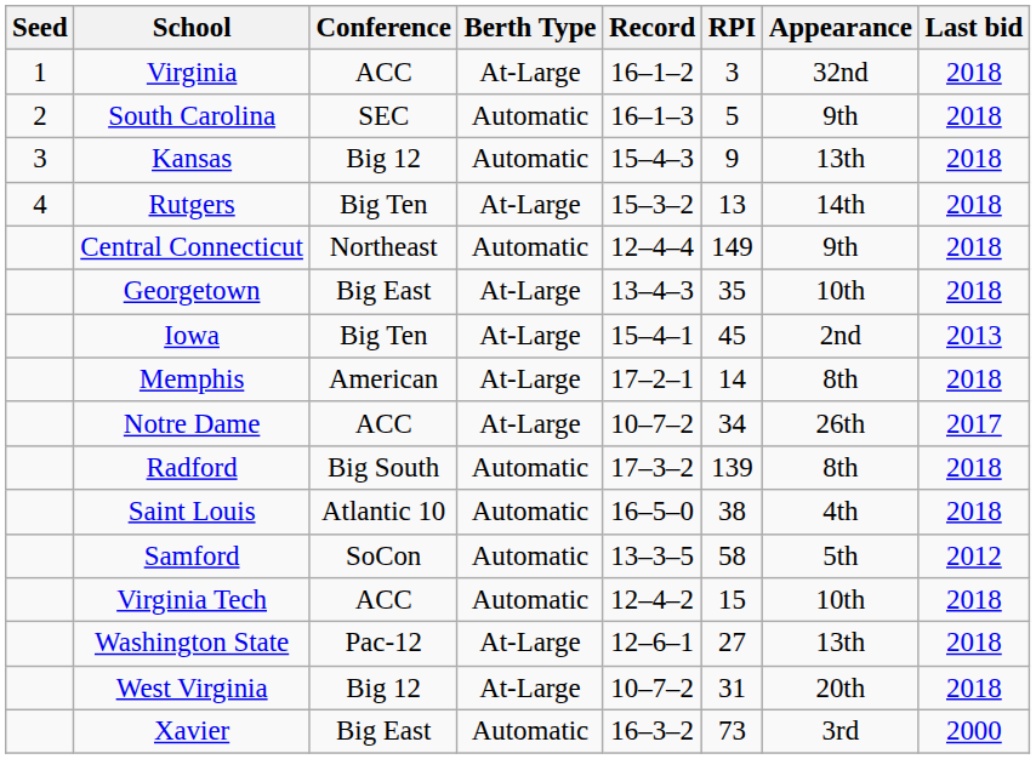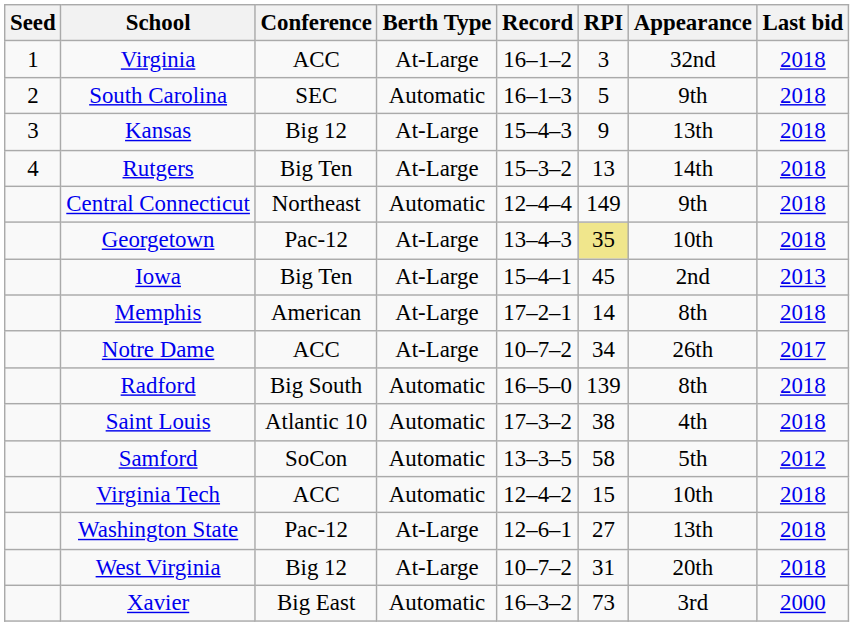 <table class="wikitable sortable plainrowheaders" style="text-align:center;">
 <tr>
 <th scope="col" data-sort-type="number">Seed</th>
 <th scope="col">School</th>
 <th scope="col">Conference</th>
 <th scope="col">Berth Type</th>
 <th scope="col" data-sort-type="number">Record</th>
 <th scope="col" data-sort-type="number">RPI</th>
 <th scope="col" data-sort-type="number">Appearance</th>
 <th scope="col" data-sort-type="number">Last bid</th>
 </tr>
 <tr>
 <td data-sort-value=4>1</td>
 <td><a href='#'>Virginia</a></td>
 <td>ACC</td>
 <td>At-Large</td>
 <td>16–1–2</td>
 <td>3</td>
 <td>32nd</td>
 <td><a href='#'>2018</a></td>
 </tr>
 <tr>
 <td data-sort-value=3>2</td>
 <td><a href='#'>South Carolina</a></td>
 <td>SEC</td>
 <td>Automatic</td>
 <td>16–1–3</td>
 <td>5</td>
 <td>9th</td>
 <td><a href='#'>2018</a></td>
 </tr>
 <tr>
 <td data-sort-value=2>3</td>
 <td><a href='#'>Kansas</a></td>
 <td>Big 12</td>
-<td>Automatic</td>
+<td>At-Large</td>
 <td>15–4–3</td>
 <td>9</td>
 <td>13th</td>
 <td><a href='#'>2018</a></td>
 </tr>
 <tr>
 <td data-sort-value=1>4</td>
 <td><a href='#'>Rutgers</a></td>
 <td>Big Ten</td>
 <td>At-Large</td>
 <td>15–3–2</td>
 <td>13</td>
 <td>14th</td>
 <td><a href='#'>2018</a></td>
 </tr>
 <tr>
 <td data-sort-value=0> </td>
 <td><a href='#'>Central Connecticut</a></td>
 <td>Northeast</td>
 <td>Automatic</td>
 <td>12–4–4</td>
 <td>149</td>
 <td>9th</td>
 <td><a href='#'>2018</a></td>
 </tr>
 <tr>
 <td data-sort-value=0> </td>
 <td><a href='#'>Georgetown</a></td>
-<td>Big East</td>
+<td>Pac-12</td>
 <td>At-Large</td>
 <td>13–4–3</td>
-<td>35</td>
+<td style="background: khaki;">35</td>
 <td>10th</td>
 <td><a href='#'>2018</a></td>
 </tr>
 <tr>
 <td data-sort-value=0> </td>
 <td><a href='#'>Iowa</a></td>
 <td>Big Ten</td>
 <td>At-Large</td>
 <td>15–4–1</td>
 <td>45</td>
 <td>2nd</td>
 <td><a href='#'>2013</a></td>
 </tr>
 <tr>
 <td data-sort-value=0> </td>
 <td><a href='#'>Memphis</a></td>
 <td>American</td>
 <td>At-Large</td>
 <td>17–2–1</td>
 <td>14</td>
 <td>8th</td>
 <td><a href='#'>2018</a></td>
 </tr>
 <tr>
 <td data-sort-value=0> </td>
 <td><a href='#'>Notre Dame</a></td>
 <td>ACC</td>
 <td>At-Large</td>
 <td>10–7–2</td>
 <td>34</td>
 <td>26th</td>
 <td><a href='#'>2017</a></td>
 </tr>
 <tr>
 <td data-sort-value=0> </td>
 <td><a href='#'>Radford</a></td>
 <td>Big South</td>
 <td>Automatic</td>
-<td>17–3–2</td>
+<td>16–5–0</td>
 <td>139</td>
 <td>8th</td>
 <td><a href='#'>2018</a></td>
 </tr>
 <tr>
 <td data-sort-value=0> </td>
 <td><a href='#'>Saint Louis</a></td>
 <td>Atlantic 10</td>
 <td>Automatic</td>
-<td>16–5–0</td>
+<td>17–3–2</td>
 <td>38</td>
 <td>4th</td>
 <td><a href='#'>2018</a></td>
 </tr>
 <tr>
 <td data-sort-value=0> </td>
 <td><a href='#'>Samford</a></td>
 <td>SoCon</td>
 <td>Automatic</td>
 <td>13–3–5</td>
 <td>58</td>
 <td>5th</td>
 <td><a href='#'>2012</a></td>
 </tr>
 <tr>
 <td data-sort-value=0> </td>
 <td><a href='#'>Virginia Tech</a></td>
 <td>ACC</td>
 <td>Automatic</td>
 <td>12–4–2</td>
 <td>15</td>
 <td>10th</td>
 <td><a href='#'>2018</a></td>
 </tr>
 <tr>
 <td data-sort-value=0> </td>
 <td><a href='#'>Washington State</a></td>
 <td>Pac-12</td>
 <td>At-Large</td>
 <td>12–6–1</td>
 <td>27</td>
 <td>13th</td>
 <td><a href='#'>2018</a></td>
 </tr>
 <tr>
 <td data-sort-value=0> </td>
 <td><a href='#'>West Virginia</a></td>
 <td>Big 12</td>
 <td>At-Large</td>
 <td>10–7–2</td>
 <td>31</td>
 <td>20th</td>
 <td><a href='#'>2018</a></td>
 </tr>
 <tr>
 <td data-sort-value=0> </td>
 <td><a href='#'>Xavier</a></td>
 <td>Big East</td>
 <td>Automatic</td>
 <td>16–3–2</td>
 <td>73</td>
 <td>3rd</td>
 <td><a href='#'>2000</a></td>
 </tr>
 </table>
